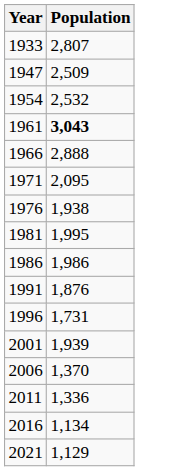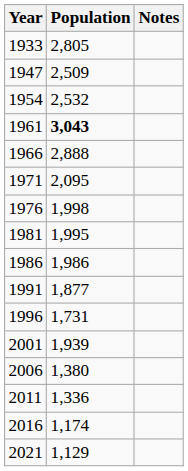 <table class="wikitable">
 <tr>
 <th>Year</th>
 <th>Population</th>
+<th>Notes</th>
 </tr>
 <tr>
 <td>1933</td>
-<td>2,807</td>
+<td>2,805</td>
+<td></td>
 </tr>
 <tr>
 <td>1947</td>
 <td>2,509</td>
+<td></td>
 </tr>
 <tr>
 <td>1954</td>
 <td>2,532</td>
+<td></td>
 </tr>
 <tr>
 <td>1961</td>
 <td><strong>3,043</strong></td>
+<td></td>
 </tr>
 <tr>
 <td>1966</td>
 <td>2,888</td>
+<td></td>
 </tr>
 <tr>
 <td>1971</td>
 <td>2,095</td>
+<td></td>
 </tr>
 <tr>
 <td>1976</td>
-<td>1,938</td>
+<td>1,998</td>
+<td></td>
 </tr>
 <tr>
 <td>1981</td>
 <td>1,995</td>
+<td></td>
 </tr>
 <tr>
 <td>1986</td>
 <td>1,986</td>
+<td></td>
 </tr>
 <tr>
 <td>1991</td>
-<td>1,876</td>
+<td>1,877</td>
+<td></td>
 </tr>
 <tr>
 <td>1996</td>
 <td>1,731</td>
+<td></td>
 </tr>
 <tr>
 <td>2001</td>
 <td>1,939</td>
+<td></td>
 </tr>
 <tr>
 <td>2006</td>
-<td>1,370</td>
+<td>1,380</td>
+<td></td>
 </tr>
 <tr>
 <td>2011</td>
 <td>1,336</td>
+<td></td>
 </tr>
 <tr>
 <td>2016</td>
-<td>1,134</td>
+<td>1,174</td>
+<td></td>
 </tr>
 <tr>
 <td>2021</td>
 <td>1,129</td>
+<td></td>
 </tr>
 </table>
